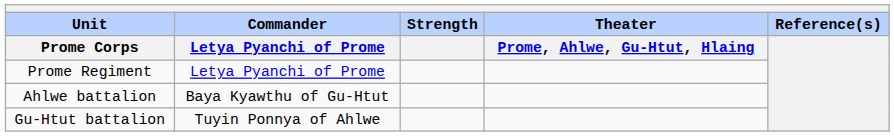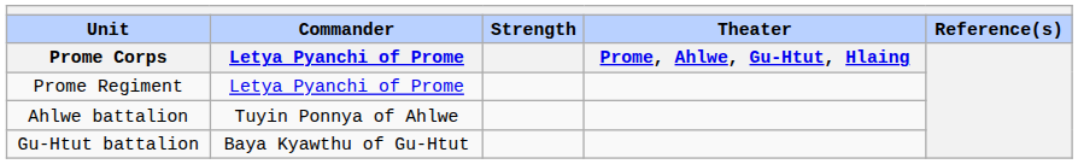 <table class="wikitable collapsible" style="min-width:60em; margin:0.3em auto; font-size:88%;">
 <tr>
 <th colspan=5></th>
 </tr>
 <tr>
 <th style="background-color:#B9D1FF">Unit</th>
 <th style="background-color:#B9D1FF">Commander</th>
 <th style="background-color:#B9D1FF">Strength</th>
 <th style="background-color:#B9D1FF">Theater</th>
 <th style="background-color:#B9D1FF">Reference(s)</th>
 </tr>
 <tr>
 <th colspan="1">Prome Corps</th>
 <th colspan="1"><a href='#'>Letya Pyanchi of Prome</a></th>
 <th colspan="1"></th>
 <th colspan="1"><a href='#'>Prome</a>, <a href='#'>Ahlwe</a>, <a href='#'>Gu-Htut</a>, <a href='#'>Hlaing</a></th>
 <th rowspan="4"></th>
 </tr>
 <tr>
 <td align="center">Prome Regiment</td>
 <td align="center"><a href='#'>Letya Pyanchi of Prome</a></td>
 <td align="center"></td>
 <td align="center"></td>
 </tr>
 <tr>
 <td align="center">Ahlwe battalion</td>
-<td align="center">Baya Kyawthu of Gu-Htut</td>
+<td align="center">Tuyin Ponnya of Ahlwe</td>
 <td align="center"></td>
 <td align="center"></td>
 </tr>
 <tr>
 <td align="center">Gu-Htut battalion</td>
-<td align="center">Tuyin Ponnya of Ahlwe</td>
+<td align="center">Baya Kyawthu of Gu-Htut</td>
 <td align="center"></td>
 <td align="center"></td>
 </tr>
 </table>
